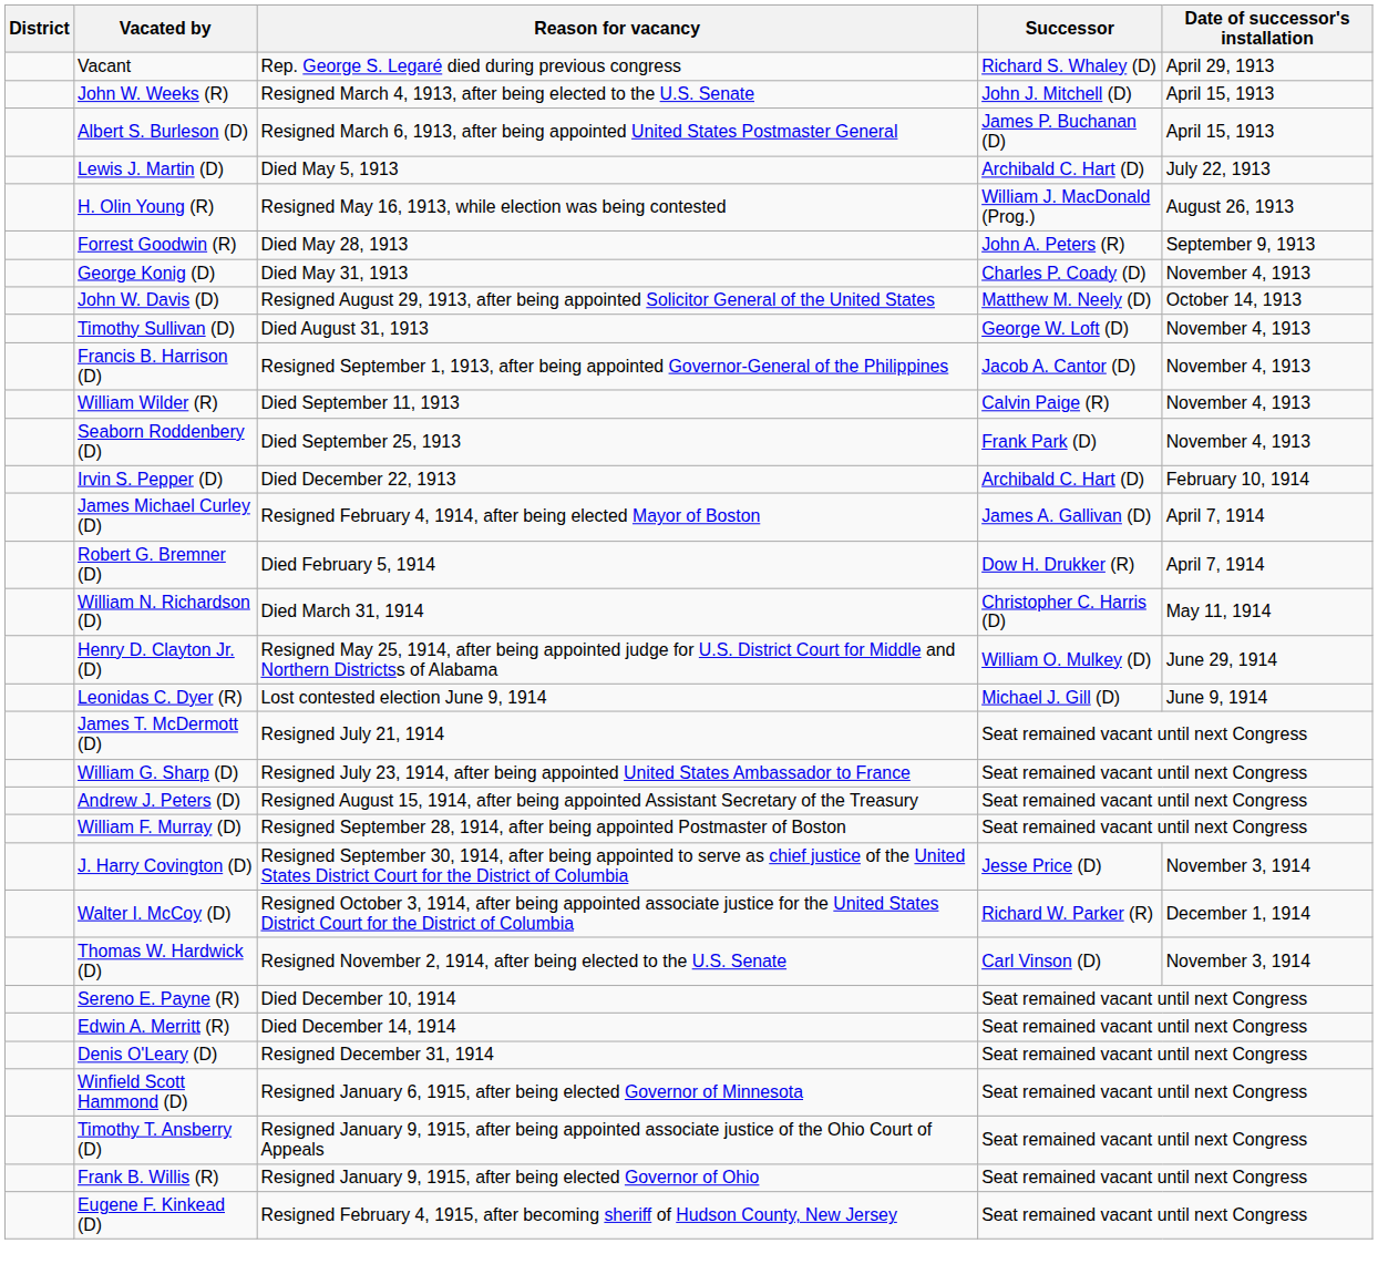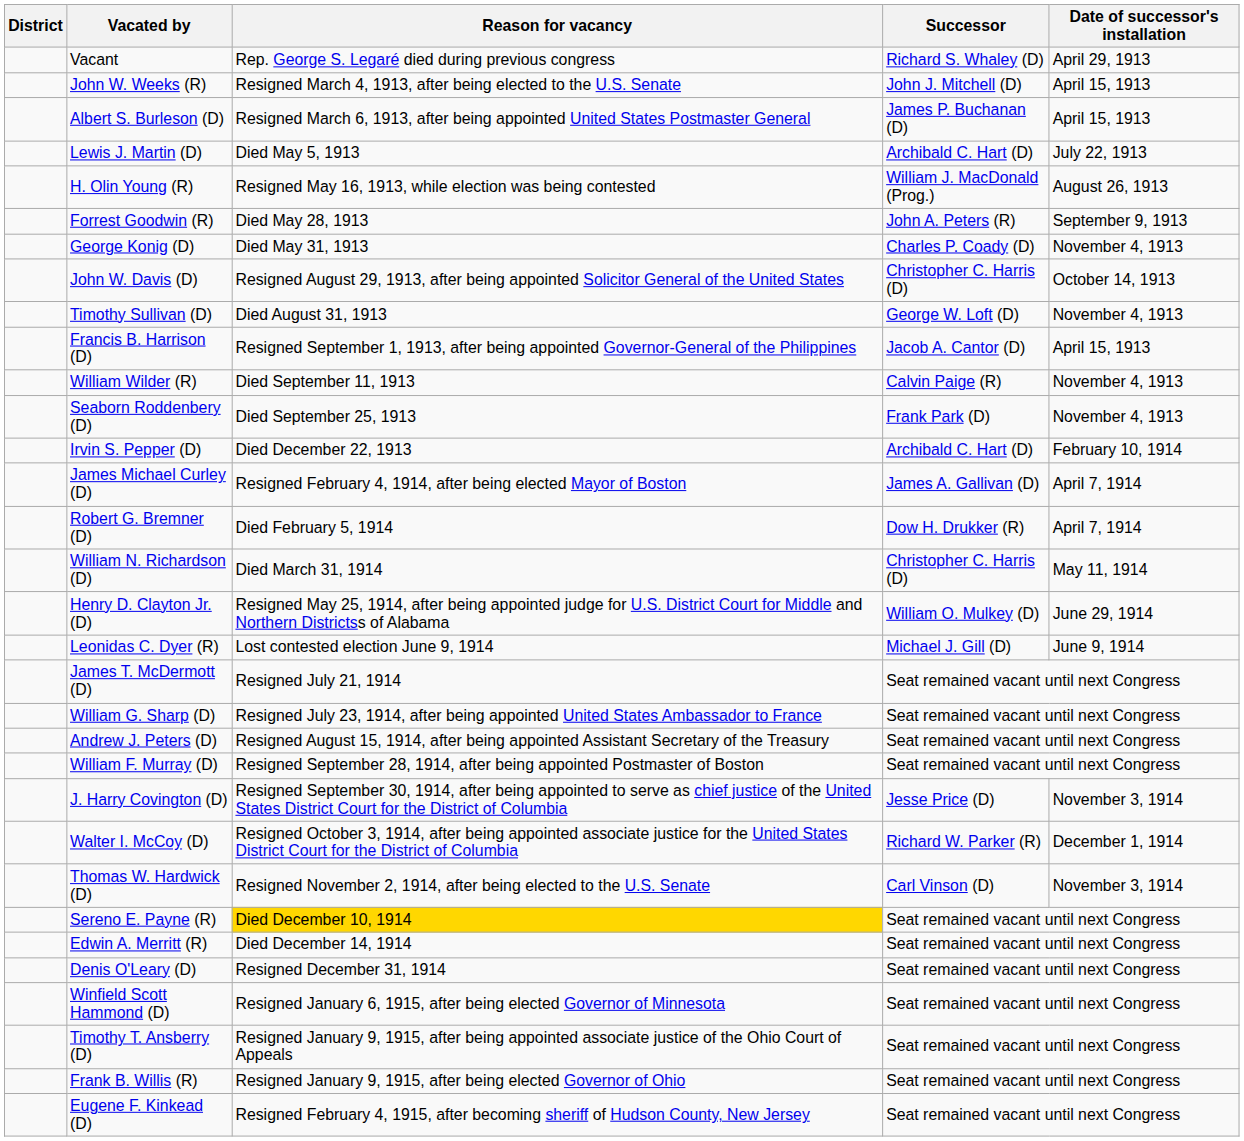 <table class="wikitable sortable">
 <tr>
 <th>District</th>
 <th>Vacated by</th>
 <th>Reason for vacancy</th>
 <th>Successor</th>
 <th>Date of successor's installation</th>
 </tr>
 <tr>
 <td></td>
 <td>Vacant</td>
 <td>Rep. <a href='#'>George S. Legaré</a> died during previous congress</td>
 <td><a href='#'>Richard S. Whaley</a> (D)</td>
 <td>April 29, 1913</td>
 </tr>
 <tr>
 <td></td>
 <td><a href='#'>John W. Weeks</a> (R)</td>
 <td>Resigned March 4, 1913, after being elected to the <a href='#'>U.S. Senate</a></td>
 <td><a href='#'>John J. Mitchell</a> (D)</td>
 <td>April 15, 1913</td>
 </tr>
 <tr>
 <td></td>
 <td><a href='#'>Albert S. Burleson</a> (D)</td>
 <td>Resigned March 6, 1913, after being appointed <a href='#'>United States Postmaster General</a></td>
 <td><a href='#'>James P. Buchanan</a> (D)</td>
 <td>April 15, 1913</td>
 </tr>
 <tr>
 <td></td>
 <td><a href='#'>Lewis J. Martin</a> (D)</td>
 <td>Died May 5, 1913</td>
 <td><a href='#'>Archibald C. Hart</a> (D)</td>
 <td>July 22, 1913</td>
 </tr>
 <tr>
 <td></td>
 <td><a href='#'>H. Olin Young</a> (R)</td>
 <td>Resigned May 16, 1913, while election was being contested</td>
 <td><a href='#'>William J. MacDonald</a> (Prog.)</td>
 <td>August 26, 1913</td>
 </tr>
 <tr>
 <td></td>
 <td><a href='#'>Forrest Goodwin</a> (R)</td>
 <td>Died May 28, 1913</td>
 <td><a href='#'>John A. Peters</a> (R)</td>
 <td>September 9, 1913</td>
 </tr>
 <tr>
 <td></td>
 <td><a href='#'>George Konig</a> (D)</td>
 <td>Died May 31, 1913</td>
 <td><a href='#'>Charles P. Coady</a> (D)</td>
 <td>November 4, 1913</td>
 </tr>
 <tr>
 <td></td>
 <td><a href='#'>John W. Davis</a> (D)</td>
 <td>Resigned August 29, 1913, after being appointed <a href='#'>Solicitor General of the United States</a></td>
-<td><a href='#'>Matthew M. Neely</a> (D)</td>
+<td><a href='#'>Christopher C. Harris</a> (D)</td>
 <td>October 14, 1913</td>
 </tr>
 <tr>
 <td></td>
 <td><a href='#'>Timothy Sullivan</a> (D)</td>
 <td>Died August 31, 1913</td>
 <td><a href='#'>George W. Loft</a> (D)</td>
 <td>November 4, 1913</td>
 </tr>
 <tr>
 <td></td>
 <td><a href='#'>Francis B. Harrison</a> (D)</td>
 <td>Resigned September 1, 1913, after being appointed <a href='#'>Governor-General of the Philippines</a></td>
 <td><a href='#'>Jacob A. Cantor</a> (D)</td>
-<td>November 4, 1913</td>
+<td>April 15, 1913</td>
 </tr>
 <tr>
 <td></td>
 <td><a href='#'>William Wilder</a> (R)</td>
 <td>Died September 11, 1913</td>
 <td><a href='#'>Calvin Paige</a> (R)</td>
 <td>November 4, 1913</td>
 </tr>
 <tr>
 <td></td>
 <td><a href='#'>Seaborn Roddenbery</a> (D)</td>
 <td>Died September 25, 1913</td>
 <td><a href='#'>Frank Park</a> (D)</td>
 <td>November 4, 1913</td>
 </tr>
 <tr>
 <td></td>
 <td><a href='#'>Irvin S. Pepper</a> (D)</td>
 <td>Died December 22, 1913</td>
 <td><a href='#'>Archibald C. Hart</a> (D)</td>
 <td>February 10, 1914</td>
 </tr>
 <tr>
 <td></td>
 <td><a href='#'>James Michael Curley</a> (D)</td>
 <td>Resigned February 4, 1914, after being elected <a href='#'>Mayor of Boston</a></td>
 <td><a href='#'>James A. Gallivan</a> (D)</td>
 <td>April 7, 1914</td>
 </tr>
 <tr>
 <td></td>
 <td><a href='#'>Robert G. Bremner</a> (D)</td>
 <td>Died February 5, 1914</td>
 <td><a href='#'>Dow H. Drukker</a> (R)</td>
 <td>April 7, 1914</td>
 </tr>
 <tr>
 <td></td>
 <td><a href='#'>William N. Richardson</a> (D)</td>
 <td>Died March 31, 1914</td>
 <td><a href='#'>Christopher C. Harris</a> (D)</td>
 <td>May 11, 1914</td>
 </tr>
 <tr>
 <td></td>
 <td><a href='#'>Henry D. Clayton Jr.</a> (D)</td>
 <td>Resigned May 25, 1914, after being appointed judge for <a href='#'>U.S. District Court for Middle</a> and <a href='#'>Northern Districts</a>s of Alabama</td>
 <td><a href='#'>William O. Mulkey</a> (D)</td>
 <td>June 29, 1914</td>
 </tr>
 <tr>
 <td></td>
 <td><a href='#'>Leonidas C. Dyer</a> (R)</td>
 <td>Lost contested election June 9, 1914</td>
 <td><a href='#'>Michael J. Gill</a> (D)</td>
 <td>June 9, 1914</td>
 </tr>
 <tr>
 <td></td>
 <td><a href='#'>James T. McDermott</a> (D)</td>
 <td>Resigned July 21, 1914</td>
 <td colspan=2>Seat remained vacant until next Congress</td>
 </tr>
 <tr>
 <td></td>
 <td><a href='#'>William G. Sharp</a> (D)</td>
 <td>Resigned July 23, 1914, after being appointed <a href='#'>United States Ambassador to France</a></td>
 <td colspan=2>Seat remained vacant until next Congress</td>
 </tr>
 <tr>
 <td></td>
 <td><a href='#'>Andrew J. Peters</a> (D)</td>
 <td>Resigned August 15, 1914, after being appointed Assistant Secretary of the Treasury</td>
 <td colspan=2>Seat remained vacant until next Congress</td>
 </tr>
 <tr>
 <td></td>
 <td><a href='#'>William F. Murray</a> (D)</td>
 <td>Resigned September 28, 1914, after being appointed Postmaster of Boston</td>
 <td colspan=2>Seat remained vacant until next Congress</td>
 </tr>
 <tr>
 <td></td>
 <td><a href='#'>J. Harry Covington</a> (D)</td>
 <td>Resigned September 30, 1914, after being appointed to serve as <a href='#'>chief justice</a> of the <a href='#'>United States District Court for the District of Columbia</a></td>
 <td><a href='#'>Jesse Price</a> (D)</td>
 <td>November 3, 1914</td>
 </tr>
 <tr>
 <td></td>
 <td><a href='#'>Walter I. McCoy</a> (D)</td>
 <td>Resigned October 3, 1914, after being appointed associate justice for the <a href='#'>United States District Court for the District of Columbia</a></td>
 <td><a href='#'>Richard W. Parker</a> (R)</td>
 <td>December 1, 1914</td>
 </tr>
 <tr>
 <td></td>
 <td><a href='#'>Thomas W. Hardwick</a> (D)</td>
 <td>Resigned November 2, 1914, after being elected to the <a href='#'>U.S. Senate</a></td>
 <td><a href='#'>Carl Vinson</a> (D)</td>
 <td>November 3, 1914</td>
 </tr>
 <tr>
 <td></td>
 <td><a href='#'>Sereno E. Payne</a> (R)</td>
-<td>Died December 10, 1914</td>
+<td style="background: gold;">Died December 10, 1914</td>
 <td colspan=2>Seat remained vacant until next Congress</td>
 </tr>
 <tr>
 <td></td>
 <td><a href='#'>Edwin A. Merritt</a> (R)</td>
 <td>Died December 14, 1914</td>
 <td colspan=2>Seat remained vacant until next Congress</td>
 </tr>
 <tr>
 <td></td>
 <td><a href='#'>Denis O'Leary</a> (D)</td>
 <td>Resigned December 31, 1914</td>
 <td colspan=2>Seat remained vacant until next Congress</td>
 </tr>
 <tr>
 <td></td>
 <td><a href='#'>Winfield Scott Hammond</a> (D)</td>
 <td>Resigned January 6, 1915, after being elected <a href='#'>Governor of Minnesota</a></td>
 <td colspan=2>Seat remained vacant until next Congress</td>
 </tr>
 <tr>
 <td></td>
 <td><a href='#'>Timothy T. Ansberry</a> (D)</td>
 <td>Resigned January 9, 1915, after being appointed associate justice of the Ohio Court of Appeals</td>
 <td colspan=2>Seat remained vacant until next Congress</td>
 </tr>
 <tr>
 <td></td>
 <td><a href='#'>Frank B. Willis</a> (R)</td>
 <td>Resigned January 9, 1915, after being elected <a href='#'>Governor of Ohio</a></td>
 <td colspan=2>Seat remained vacant until next Congress</td>
 </tr>
 <tr>
 <td></td>
 <td><a href='#'>Eugene F. Kinkead</a> (D)</td>
 <td>Resigned February 4, 1915, after becoming <a href='#'>sheriff</a> of <a href='#'>Hudson County, New Jersey</a></td>
 <td colspan=2>Seat remained vacant until next Congress</td>
 </tr>
 </table>
